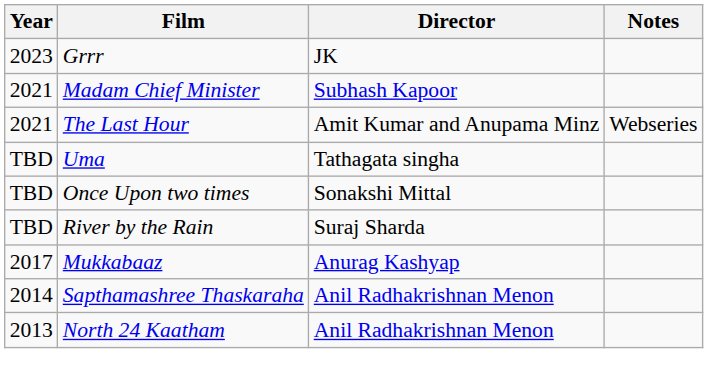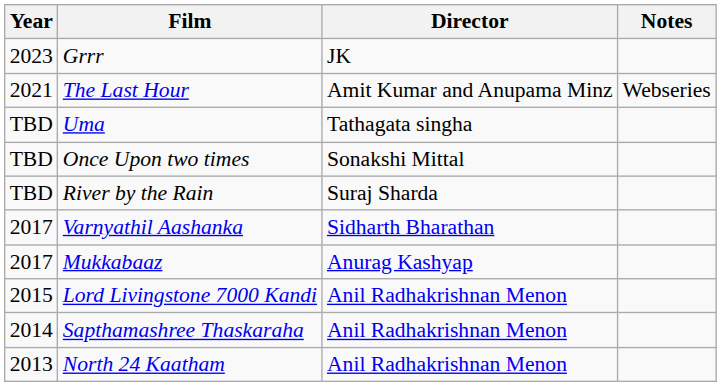 <table class="wikitable">
 <tr>
 <th>Year</th>
 <th>Film</th>
 <th>Director</th>
 <th>Notes</th>
 </tr>
 <tr>
 <td>2023</td>
 <td><em>Grrr</em></td>
 <td>JK </td>
-<td></td>
-</tr>
-<tr>
-<td>2021</td>
-<td><em><a href='#'>Madam Chief Minister </a></em></td>
-<td><a href='#'>Subhash Kapoor</a></td>
 <td></td>
 </tr>
 <tr>
 <td>2021</td>
 <td><em><a href='#'>The Last Hour</a></em></td>
 <td>Amit Kumar and Anupama Minz</td>
 <td>Webseries</td>
 </tr>
 <tr>
 <td>TBD</td>
 <td><em><a href='#'>Uma</a></em></td>
 <td>Tathagata singha</td>
 <td></td>
 </tr>
 <tr>
 <td>TBD</td>
 <td><em>Once Upon two times </em></td>
 <td>Sonakshi Mittal</td>
 <td></td>
 </tr>
 <tr>
 <td>TBD</td>
 <td><em>River by the Rain</em></td>
 <td>Suraj Sharda</td>
 <td></td>
 </tr>
 <tr>
 <td>2017</td>
+<td><em><a href='#'>Varnyathil Aashanka</a> </em></td>
+<td><a href='#'>Sidharth Bharathan</a></td>
+<td></td>
+</tr>
+<tr>
+<td>2017</td>
 <td><em><a href='#'>Mukkabaaz </a></em></td>
 <td><a href='#'>Anurag Kashyap</a></td>
+<td></td>
+</tr>
+<tr>
+<td>2015</td>
+<td><em><a href='#'>Lord Livingstone 7000 Kandi</a></em></td>
+<td><a href='#'>Anil Radhakrishnan Menon</a></td>
 <td></td>
 </tr>
 <tr>
 <td>2014</td>
 <td><em><a href='#'>Sapthamashree Thaskaraha </a></em></td>
 <td><a href='#'>Anil Radhakrishnan Menon</a></td>
 <td></td>
 </tr>
 <tr>
 <td>2013</td>
 <td><em><a href='#'>North 24 Kaatham </a></em></td>
 <td><a href='#'>Anil Radhakrishnan Menon</a></td>
 <td></td>
 </tr>
 </table>
